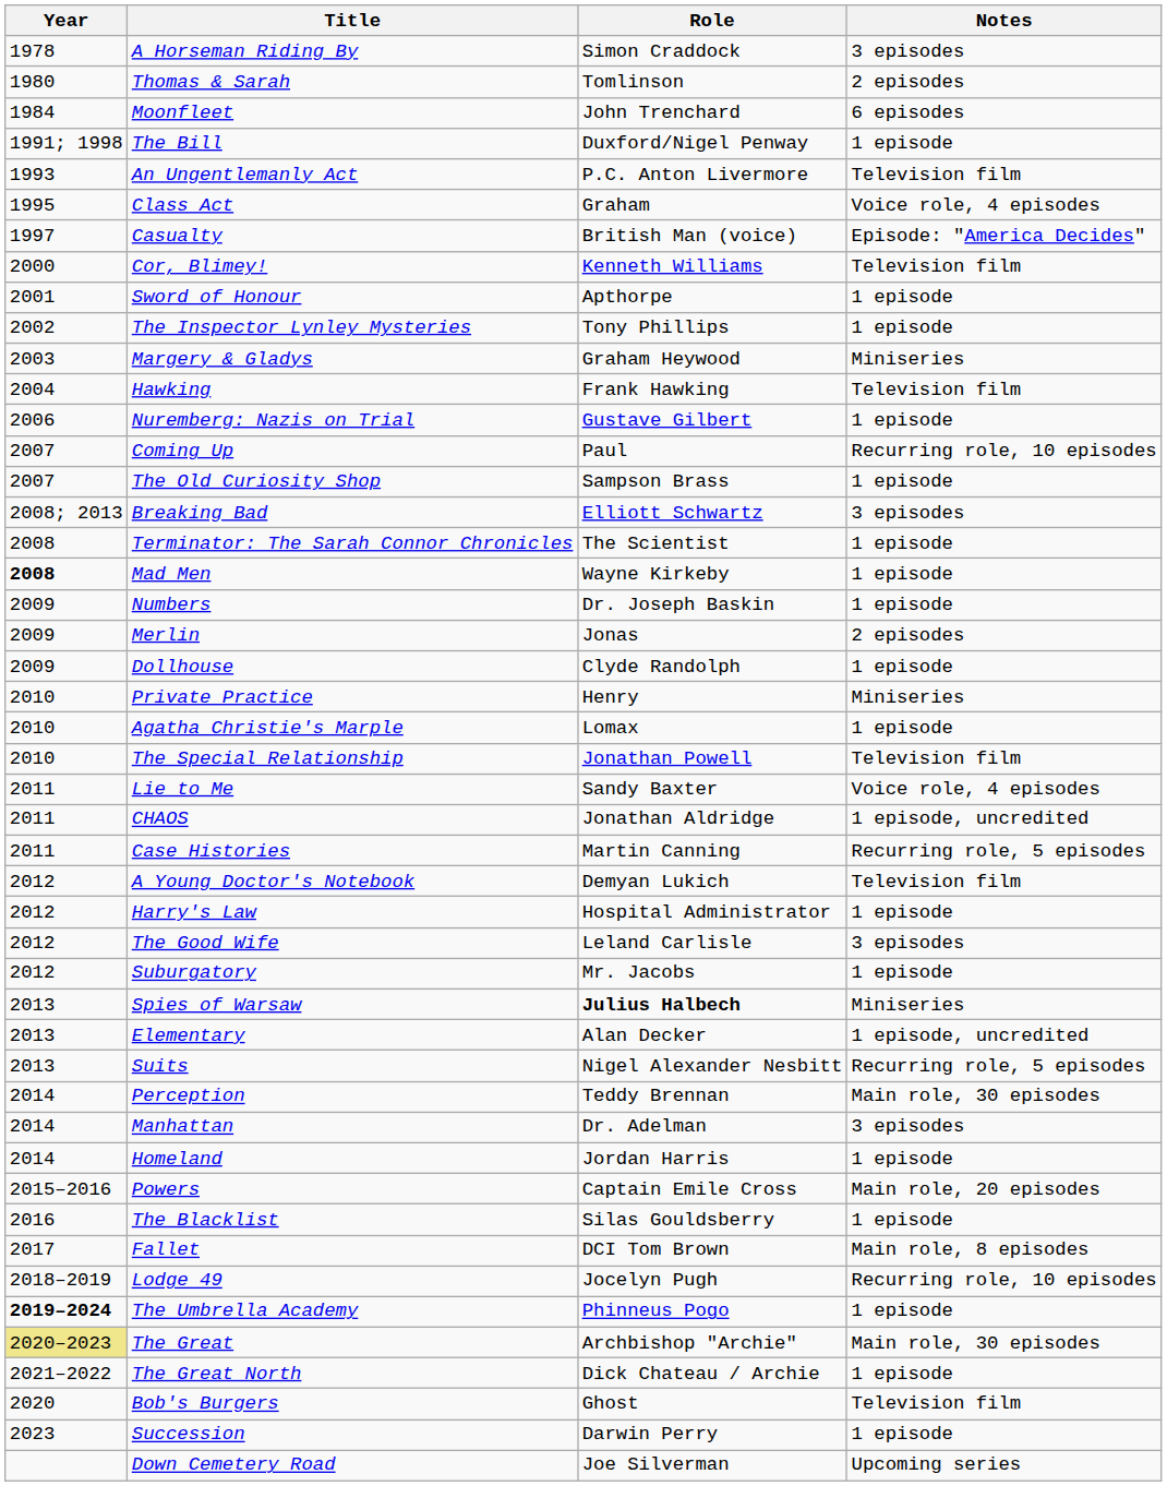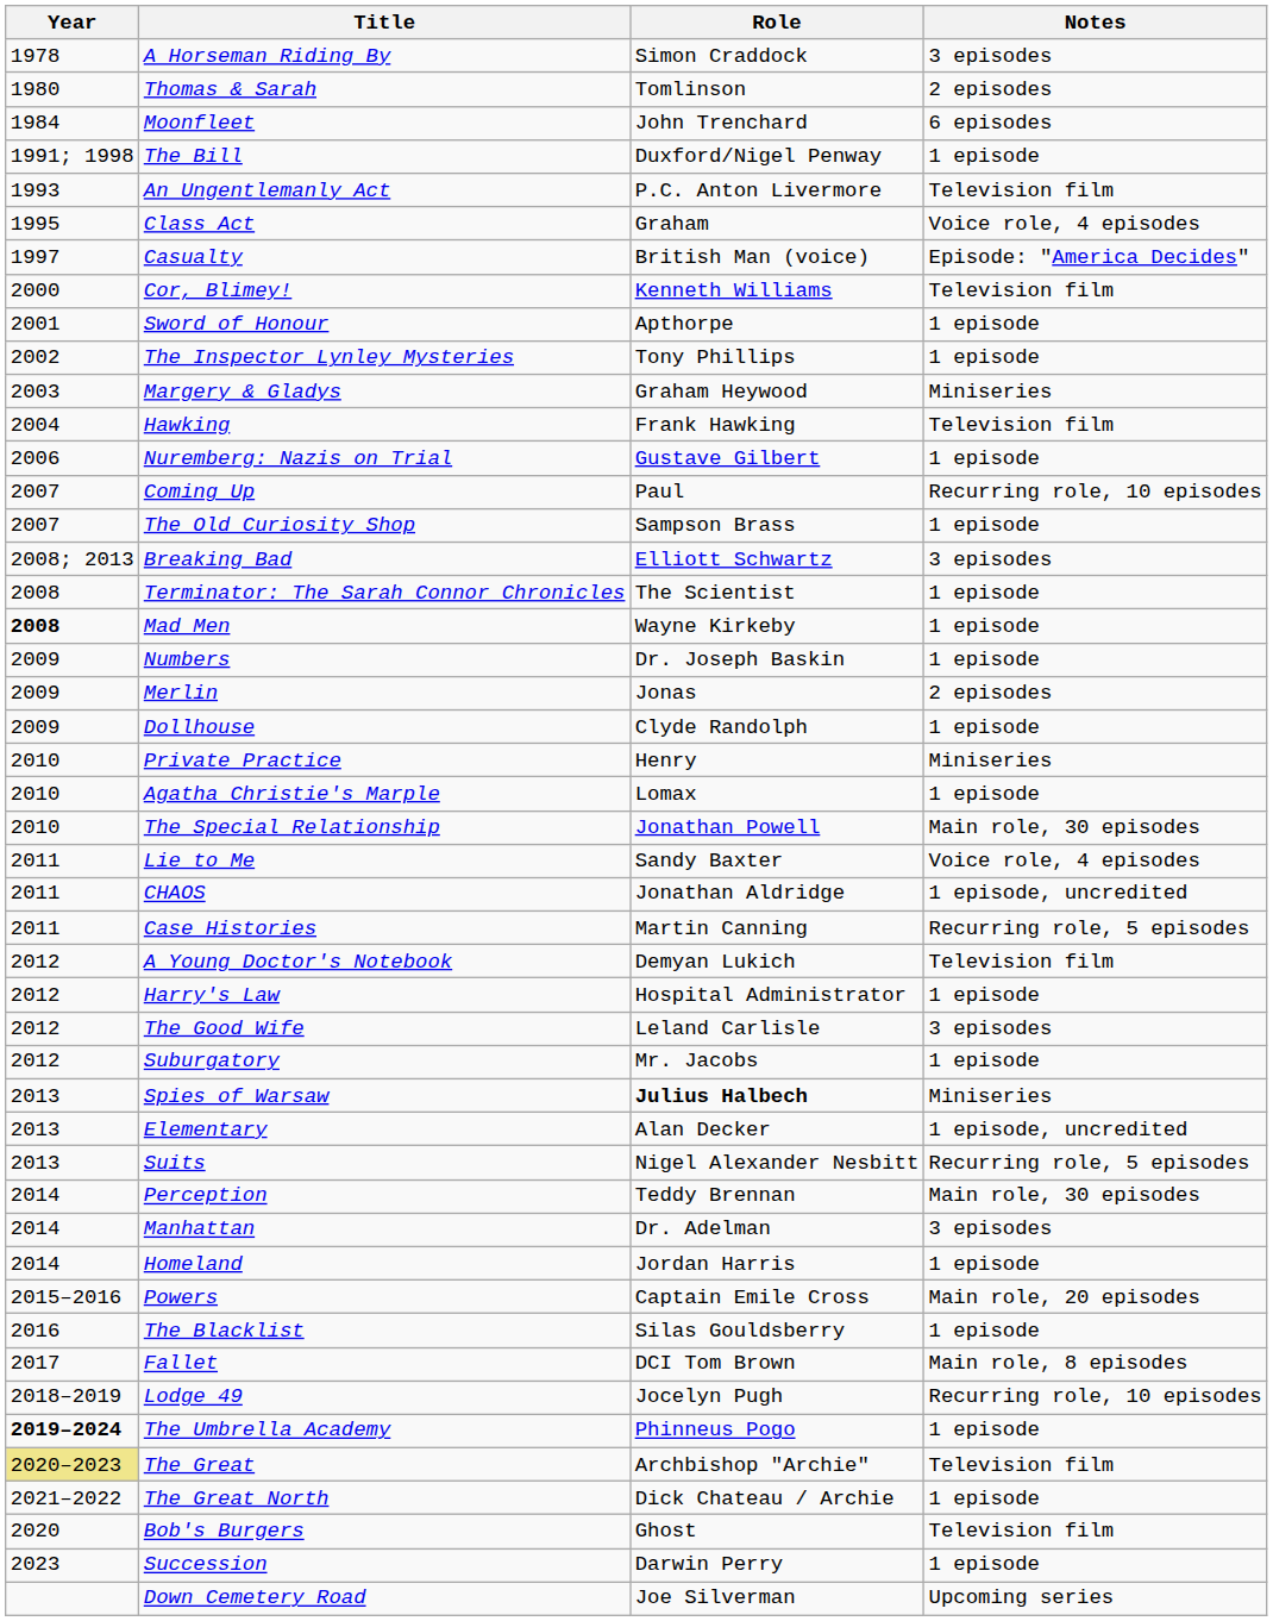 <table class="wikitable sortable">
 <tr>
 <th>Year</th>
 <th>Title</th>
 <th>Role</th>
 <th class="unsortable">Notes</th>
 </tr>
 <tr>
 <td>1978</td>
 <td><em><a href='#'>A Horseman Riding By</a></em></td>
 <td>Simon Craddock</td>
 <td>3 episodes</td>
 </tr>
 <tr>
 <td>1980</td>
 <td><em><a href='#'>Thomas & Sarah</a></em></td>
 <td>Tomlinson</td>
 <td>2 episodes</td>
 </tr>
 <tr>
 <td>1984</td>
 <td><em><a href='#'>Moonfleet</a></em></td>
 <td>John Trenchard</td>
 <td>6 episodes</td>
 </tr>
 <tr>
 <td>1991; 1998</td>
 <td><em><a href='#'>The Bill</a></em></td>
 <td>Duxford/Nigel Penway</td>
 <td>1 episode</td>
 </tr>
 <tr>
 <td>1993</td>
 <td><em><a href='#'>An Ungentlemanly Act</a></em></td>
 <td>P.C. Anton Livermore</td>
 <td>Television film</td>
 </tr>
 <tr>
 <td>1995</td>
 <td><em><a href='#'>Class Act</a></em></td>
 <td>Graham</td>
 <td>Voice role, 4 episodes</td>
 </tr>
 <tr>
 <td>1997</td>
 <td><em><a href='#'>Casualty</a></em></td>
 <td>British Man (voice)</td>
 <td>Episode: "<a href='#'>America Decides</a>"</td>
 </tr>
 <tr>
 <td>2000</td>
 <td><em><a href='#'>Cor, Blimey!</a></em></td>
 <td><a href='#'>Kenneth Williams</a></td>
 <td>Television film</td>
 </tr>
 <tr>
 <td>2001</td>
 <td><em><a href='#'>Sword of Honour</a></em></td>
 <td>Apthorpe</td>
 <td>1 episode</td>
 </tr>
 <tr>
 <td>2002</td>
 <td><em><a href='#'>The Inspector Lynley Mysteries</a></em></td>
 <td>Tony Phillips</td>
 <td>1 episode</td>
 </tr>
 <tr>
 <td>2003</td>
 <td><em><a href='#'>Margery & Gladys</a></em></td>
 <td>Graham Heywood</td>
 <td>Miniseries</td>
 </tr>
 <tr>
 <td>2004</td>
 <td><em><a href='#'>Hawking</a></em></td>
 <td>Frank Hawking</td>
 <td>Television film</td>
 </tr>
 <tr>
 <td>2006</td>
 <td><em><a href='#'>Nuremberg: Nazis on Trial</a></em></td>
 <td><a href='#'>Gustave Gilbert</a></td>
 <td>1 episode</td>
 </tr>
 <tr>
 <td>2007</td>
 <td><em><a href='#'>Coming Up</a></em></td>
 <td>Paul</td>
 <td>Recurring role, 10 episodes</td>
 </tr>
 <tr>
 <td>2007</td>
 <td><em><a href='#'>The Old Curiosity Shop</a></em></td>
 <td>Sampson Brass</td>
 <td>1 episode</td>
 </tr>
 <tr>
 <td>2008; 2013</td>
 <td><em><a href='#'>Breaking Bad</a></em></td>
 <td><a href='#'>Elliott Schwartz</a></td>
 <td>3 episodes</td>
 </tr>
 <tr>
 <td>2008</td>
 <td><em><a href='#'>Terminator: The Sarah Connor Chronicles</a></em></td>
 <td>The Scientist</td>
 <td>1 episode</td>
 </tr>
 <tr>
 <td><strong>2008</strong></td>
 <td><em><a href='#'>Mad Men</a></em></td>
 <td>Wayne Kirkeby</td>
 <td>1 episode</td>
 </tr>
 <tr>
 <td>2009</td>
 <td><em><a href='#'>Numbers</a></em></td>
 <td>Dr. Joseph Baskin</td>
 <td>1 episode</td>
 </tr>
 <tr>
 <td>2009</td>
 <td><em><a href='#'>Merlin</a></em></td>
 <td>Jonas</td>
 <td>2 episodes</td>
 </tr>
 <tr>
 <td>2009</td>
 <td><em><a href='#'>Dollhouse</a></em></td>
 <td>Clyde Randolph</td>
 <td>1 episode</td>
 </tr>
 <tr>
 <td>2010</td>
 <td><em><a href='#'>Private Practice</a></em></td>
 <td>Henry</td>
 <td>Miniseries</td>
 </tr>
 <tr>
 <td>2010</td>
 <td><em><a href='#'>Agatha Christie's Marple</a></em></td>
 <td>Lomax</td>
 <td>1 episode</td>
 </tr>
 <tr>
 <td>2010</td>
 <td><em><a href='#'>The Special Relationship</a></em></td>
 <td><a href='#'>Jonathan Powell</a></td>
-<td>Television film</td>
+<td>Main role, 30 episodes</td>
 </tr>
 <tr>
 <td>2011</td>
 <td><em><a href='#'>Lie to Me</a></em></td>
 <td>Sandy Baxter</td>
 <td>Voice role, 4 episodes</td>
 </tr>
 <tr>
 <td>2011</td>
 <td><em><a href='#'>CHAOS</a></em></td>
 <td>Jonathan Aldridge</td>
 <td>1 episode, uncredited</td>
 </tr>
 <tr>
 <td>2011</td>
 <td><em><a href='#'>Case Histories</a></em></td>
 <td>Martin Canning</td>
 <td>Recurring role, 5 episodes</td>
 </tr>
 <tr>
 <td>2012</td>
 <td><em><a href='#'>A Young Doctor's Notebook</a></em></td>
 <td>Demyan Lukich</td>
 <td>Television film</td>
 </tr>
 <tr>
 <td>2012</td>
 <td><em><a href='#'>Harry's Law</a></em></td>
 <td>Hospital Administrator</td>
 <td>1 episode</td>
 </tr>
 <tr>
 <td>2012</td>
 <td><em><a href='#'>The Good Wife</a></em></td>
 <td>Leland Carlisle</td>
 <td>3 episodes</td>
 </tr>
 <tr>
 <td>2012</td>
 <td><em><a href='#'>Suburgatory</a></em></td>
 <td>Mr. Jacobs</td>
 <td>1 episode</td>
 </tr>
 <tr>
 <td>2013</td>
 <td><em><a href='#'>Spies of Warsaw</a></em></td>
 <td><strong>Julius Halbech</strong></td>
 <td>Miniseries</td>
 </tr>
 <tr>
 <td>2013</td>
 <td><em><a href='#'>Elementary</a></em></td>
 <td>Alan Decker</td>
 <td>1 episode, uncredited</td>
 </tr>
 <tr>
 <td>2013</td>
 <td><em><a href='#'>Suits</a></em></td>
 <td>Nigel Alexander Nesbitt</td>
 <td>Recurring role, 5 episodes</td>
 </tr>
 <tr>
 <td>2014</td>
 <td><em><a href='#'>Perception</a></em></td>
 <td>Teddy Brennan</td>
 <td>Main role, 30 episodes</td>
 </tr>
 <tr>
 <td>2014</td>
 <td><em><a href='#'>Manhattan</a></em></td>
 <td>Dr. Adelman</td>
 <td>3 episodes</td>
 </tr>
 <tr>
 <td>2014</td>
 <td><em><a href='#'>Homeland</a></em></td>
 <td>Jordan Harris</td>
 <td>1 episode</td>
 </tr>
 <tr>
 <td>2015–2016</td>
 <td><em><a href='#'>Powers</a></em></td>
 <td>Captain Emile Cross</td>
 <td>Main role, 20 episodes</td>
 </tr>
 <tr>
 <td>2016</td>
 <td><em><a href='#'>The Blacklist</a></em></td>
 <td>Silas Gouldsberry</td>
 <td>1 episode</td>
 </tr>
 <tr>
 <td>2017</td>
 <td><em><a href='#'>Fallet</a></em></td>
 <td>DCI Tom Brown</td>
 <td>Main role, 8 episodes</td>
 </tr>
 <tr>
 <td>2018–2019</td>
 <td><em><a href='#'>Lodge 49</a></em></td>
 <td>Jocelyn Pugh</td>
 <td>Recurring role, 10 episodes</td>
 </tr>
 <tr>
 <td><strong>2019–2024</strong></td>
 <td><em><a href='#'>The Umbrella Academy</a></em></td>
 <td><a href='#'>Phinneus Pogo</a></td>
 <td>1 episode</td>
 </tr>
 <tr>
 <td style="background: khaki;">2020–2023</td>
 <td><em><a href='#'>The Great</a></em></td>
 <td>Archbishop "Archie"</td>
-<td>Main role, 30 episodes</td>
+<td>Television film</td>
 </tr>
 <tr>
 <td>2021–2022</td>
 <td><em><a href='#'>The Great North</a></em></td>
 <td>Dick Chateau / Archie</td>
 <td>1 episode</td>
 </tr>
 <tr>
 <td>2020</td>
 <td><em><a href='#'>Bob's Burgers</a></em></td>
 <td>Ghost</td>
 <td>Television film</td>
 </tr>
 <tr>
 <td>2023</td>
 <td><em><a href='#'>Succession</a></em></td>
 <td>Darwin Perry</td>
 <td>1 episode</td>
 </tr>
 <tr>
 <td></td>
 <td><em><a href='#'>Down Cemetery Road</a></em></td>
 <td>Joe Silverman</td>
 <td>Upcoming series</td>
 </tr>
 </table>
